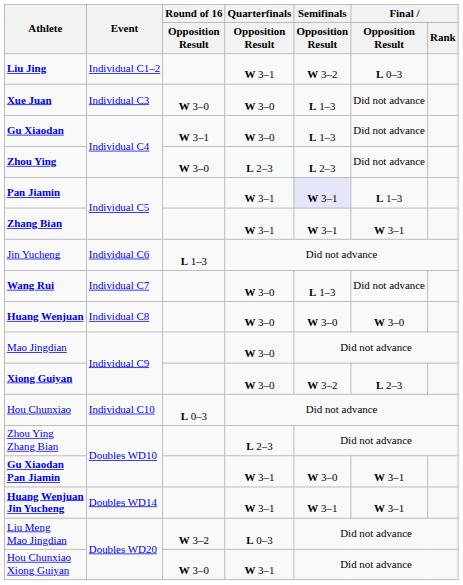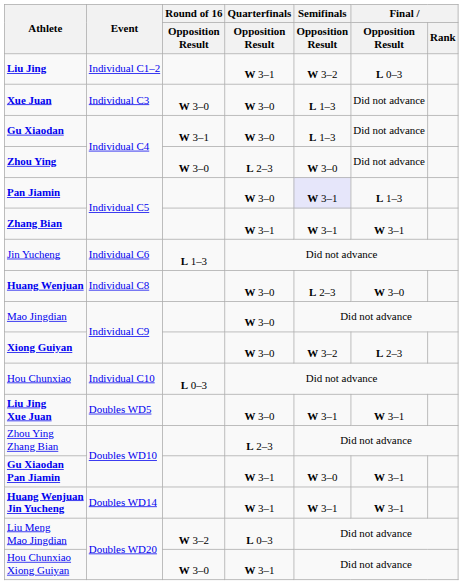 <table class=wikitable style="font-size:90%">
 <tr align=center>
 <th rowspan="2">Athlete</th>
 <th rowspan="2">Event</th>
 <th>Round of 16</th>
 <th>Quarterfinals</th>
 <th>Semifinals</th>
 <th colspan="2">Final / </th>
 </tr>
 <tr>
 <th>Opposition<br>Result</th>
 <th>Opposition<br>Result</th>
 <th>Opposition<br>Result</th>
 <th>Opposition<br>Result</th>
 <th>Rank</th>
 </tr>
 <tr align=center>
 <td align=left><strong><a href='#'>Liu Jing</a></strong></td>
 <td align=left><a href='#'>Individual C1–2</a></td>
 <td></td>
 <td><br><strong>W</strong> 3–1</td>
 <td><br><strong>W</strong> 3–2</td>
 <td><br><strong>L</strong> 0–3</td>
 <td></td>
 </tr>
 <tr align=center>
 <td align=left><strong><a href='#'>Xue Juan</a></strong></td>
 <td align=left><a href='#'>Individual C3</a></td>
 <td><br><strong>W</strong> 3–0</td>
 <td><br><strong>W</strong> 3–0</td>
 <td><br><strong>L</strong> 1–3</td>
 <td>Did not advance</td>
 <td></td>
 </tr>
 <tr align=center>
 <td align=left><strong><a href='#'>Gu Xiaodan</a></strong></td>
 <td align=left rowspan=2><a href='#'>Individual C4</a></td>
 <td><br><strong>W</strong> 3–1</td>
 <td><br><strong>W</strong> 3–0</td>
 <td><br><strong>L</strong> 1–3</td>
 <td>Did not advance</td>
 <td></td>
 </tr>
 <tr align=center>
 <td align=left><strong><a href='#'>Zhou Ying</a></strong></td>
 <td><br><strong>W</strong> 3–0</td>
 <td><br><strong>L</strong> 2–3</td>
-<td><br><strong>L</strong> 2–3</td>
+<td><br><strong>W</strong> 3–0</td>
 <td>Did not advance</td>
 <td></td>
 </tr>
 <tr align=center>
 <td align=left><strong><a href='#'>Pan Jiamin</a></strong></td>
 <td align=left rowspan=2><a href='#'>Individual C5</a></td>
 <td></td>
-<td><br><strong>W</strong> 3–1</td>
+<td><br><strong>W</strong> 3–0</td>
 <td style="background: lavender;"><br><strong>W</strong> 3–1</td>
 <td><br><strong>L</strong> 1–3</td>
 <td></td>
 </tr>
 <tr align=center>
 <td align=left><strong><a href='#'>Zhang Bian</a></strong></td>
 <td></td>
 <td><br><strong>W</strong> 3–1</td>
 <td><br><strong>W</strong> 3–1</td>
 <td><br><strong>W</strong> 3–1</td>
 <td></td>
 </tr>
 <tr align=center>
 <td align=left><a href='#'>Jin Yucheng</a></td>
 <td align=left><a href='#'>Individual C6</a></td>
 <td><br><strong>L</strong> 1–3</td>
 <td colspan=4>Did not advance</td>
 </tr>
 <tr align=center>
-<td align=left><strong><a href='#'>Wang Rui</a></strong></td>
-<td align=left><a href='#'>Individual C7</a></td>
-<td></td>
-<td><br><strong>W</strong> 3–0</td>
-<td><br><strong>L</strong> 1–3</td>
-<td>Did not advance</td>
-<td></td>
-</tr>
-<tr align=center>
 <td align=left><strong><a href='#'>Huang Wenjuan</a></strong></td>
 <td align=left><a href='#'>Individual C8</a></td>
 <td></td>
 <td><br><strong>W</strong> 3–0</td>
-<td><br><strong>W</strong> 3–0</td>
+<td><br><strong>L</strong> 2–3</td>
 <td><br><strong>W</strong> 3–0</td>
 <td></td>
 </tr>
 <tr align=center>
 <td align=left><a href='#'>Mao Jingdian</a></td>
 <td align=left rowspan=2><a href='#'>Individual C9</a></td>
 <td></td>
 <td><br><strong>W</strong> 3–0</td>
 <td colspan=3>Did not advance</td>
 </tr>
 <tr align=center>
 <td align=left><strong><a href='#'>Xiong Guiyan</a></strong></td>
 <td></td>
 <td><br><strong>W</strong> 3–0</td>
 <td><br><strong>W</strong> 3–2</td>
 <td><br><strong>L</strong> 2–3</td>
 <td></td>
 </tr>
 <tr align=center>
 <td align=left><a href='#'>Hou Chunxiao</a></td>
 <td align=left><a href='#'>Individual C10</a></td>
 <td><br><strong>L</strong> 0–3</td>
 <td colspan=4>Did not advance</td>
+</tr>
+<tr align=center>
+<td align=left><strong><a href='#'>Liu Jing</a></strong><br><strong><a href='#'>Xue Juan</a></strong></td>
+<td align=left><a href='#'>Doubles WD5</a></td>
+<td></td>
+<td><br><strong>W</strong> 3–0</td>
+<td><br><strong>W</strong> 3–1</td>
+<td><br><strong>W</strong> 3–1</td>
+<td></td>
 </tr>
 <tr align=center>
 <td align=left><a href='#'>Zhou Ying</a><br><a href='#'>Zhang Bian</a></td>
 <td align=left rowspan=2><a href='#'>Doubles WD10</a></td>
 <td></td>
 <td><br><strong>L</strong> 2–3</td>
 <td colspan=3>Did not advance</td>
 </tr>
 <tr align=center>
 <td align=left><strong><a href='#'>Gu Xiaodan</a></strong><br><strong><a href='#'>Pan Jiamin</a></strong></td>
 <td></td>
 <td><br><strong>W</strong> 3–1</td>
 <td><br><strong>W</strong> 3–0</td>
 <td><br><strong>W</strong> 3–1</td>
 <td></td>
 </tr>
 <tr align=center>
 <td align=left><strong><a href='#'>Huang Wenjuan</a></strong><br><strong><a href='#'>Jin Yucheng</a></strong></td>
 <td align=left><a href='#'>Doubles WD14</a></td>
 <td></td>
 <td><br><strong>W</strong> 3–1</td>
 <td><br><strong>W</strong> 3–1</td>
 <td><br><strong>W</strong> 3–1</td>
 <td></td>
 </tr>
 <tr align=center>
 <td align=left><a href='#'>Liu Meng</a><br><a href='#'>Mao Jingdian</a></td>
 <td align=left rowspan=2><a href='#'>Doubles WD20</a></td>
 <td><br><strong>W</strong> 3–2</td>
 <td><br><strong>L</strong> 0–3</td>
 <td colspan=3>Did not advance</td>
 </tr>
 <tr align=center>
 <td align=left><a href='#'>Hou Chunxiao</a><br><a href='#'>Xiong Guiyan</a></td>
 <td><br><strong>W</strong> 3–0</td>
 <td><br><strong>W</strong> 3–1</td>
 <td colspan=3>Did not advance</td>
 </tr>
 </table>
